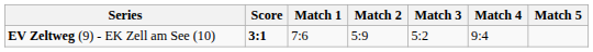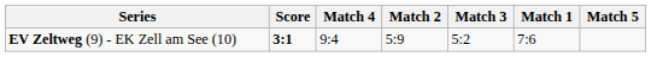 <table class="wikitable" width="700px">
 <tr>
 <th>Series</th>
 <th>Score</th>
-<th>Match 1</th>
+<th>Match 4</th>
 <th>Match 2</th>
 <th>Match 3</th>
-<th>Match 4</th>
+<th>Match 1</th>
 <th>Match 5</th>
 </tr>
 <tr>
 <td><strong>EV Zeltweg</strong> (9) - EK Zell am See (10)</td>
 <td><strong>3:1</strong></td>
-<td>7:6</td>
+<td>9:4</td>
 <td>5:9</td>
 <td>5:2</td>
-<td>9:4</td>
+<td>7:6</td>
 <td></td>
 </tr>
 </table>
